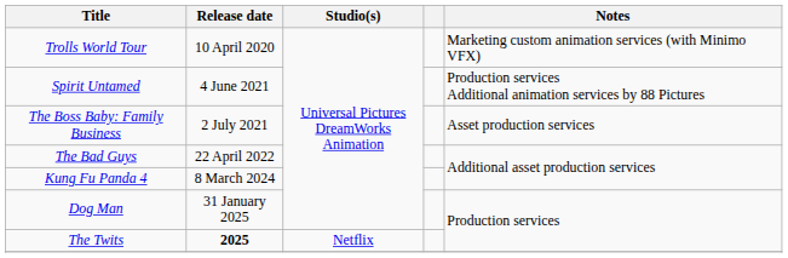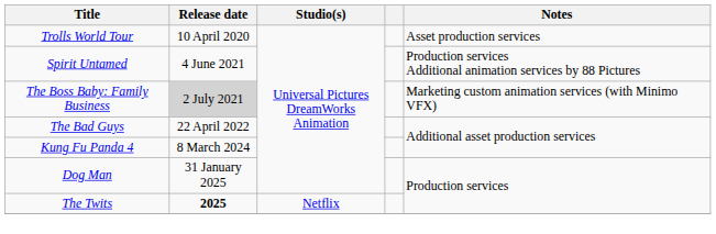 <table class="wikitable sortable">
 <tr>
 <th width=195>Title</th>
 <th ! width=100>Release date</th>
 <th ! style="text-align:center;" width=150>Studio(s)</th>
 <th ! style="width:15px;" class="unsortable"></th>
 <th>Notes</th>
 </tr>
 <tr>
 <td style="text-align:center;"><em><a href='#'>Trolls World Tour</a></em></td>
 <td style="text-align:center;">10 April 2020</td>
 <td style="text-align:center;" rowspan="6"><a href='#'>Universal Pictures</a><br><a href='#'>DreamWorks Animation</a></td>
 <td style="text-align:center;"></td>
-<td>Marketing custom animation services (with Minimo VFX)</td>
+<td>Asset production services</td>
 </tr>
 <tr>
 <td style="text-align:center;"><em><a href='#'>Spirit Untamed</a></em></td>
 <td style="text-align:center;">4 June 2021</td>
 <td style="text-align:center;"></td>
 <td>Production services<br>Additional animation services by 88 Pictures</td>
 </tr>
 <tr>
 <td style="text-align:center;"><em><a href='#'>The Boss Baby: Family Business</a></em></td>
-<td style="text-align:center;">2 July 2021</td>
+<td style="background: lightgrey; text-align:center;">2 July 2021</td>
 <td></td>
-<td>Asset production services</td>
+<td>Marketing custom animation services (with Minimo VFX)</td>
 </tr>
 <tr>
 <td style="text-align:center;"><em><a href='#'>The Bad Guys</a></em></td>
 <td style="text-align:center;">22 April 2022</td>
 <td></td>
 <td rowspan="2">Additional asset production services</td>
 </tr>
 <tr>
 <td style="text-align:center;"><em><a href='#'>Kung Fu Panda 4</a></em></td>
 <td style="text-align:center;">8 March 2024</td>
 <td></td>
 </tr>
 <tr>
 <td style="text-align:center;"><em><a href='#'>Dog Man</a></em></td>
 <td style="text-align:center;">31 January 2025</td>
 <td></td>
 <td rowspan="2">Production services</td>
 </tr>
 <tr>
 <td style="text-align:center;"><em><a href='#'>The Twits</a></em></td>
 <td style="text-align:center;"><strong>2025</strong></td>
 <td style="text-align:center;"><a href='#'>Netflix</a></td>
 <td style="text-align:center;"></td>
 </tr>
 <tr>
 </tr>
 <tr>
 </tr>
 </table>
